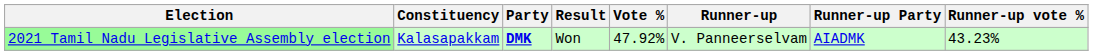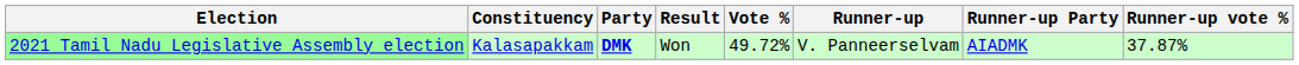 <table class="wikitable">
 <tr>
 <th>Election</th>
 <th>Constituency</th>
 <th>Party</th>
 <th>Result</th>
 <th>Vote %</th>
 <th>Runner-up</th>
 <th>Runner-up Party</th>
 <th>Runner-up vote %</th>
 </tr>
 <tr style="background:#cfc;">
 <td bgcolor=#98FB98><a href='#'>2021 Tamil Nadu Legislative Assembly election</a></td>
 <td><a href='#'>Kalasapakkam</a></td>
 <td><strong><a href='#'>DMK</a></strong></td>
 <td>Won</td>
-<td>47.92%</td>
+<td>49.72%</td>
 <td>V. Panneerselvam</td>
 <td><a href='#'>AIADMK</a></td>
-<td>43.23%</td>
+<td>37.87%</td>
 </tr>
 </table>
